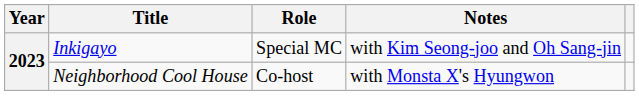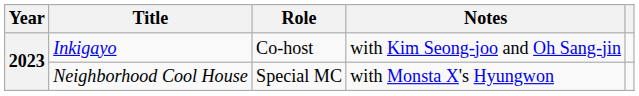 <table class="wikitable plainrowheaders sortable">
 <tr>
 <th scope="col">Year</th>
 <th scope="col">Title</th>
 <th scope="col">Role</th>
 <th scope="col">Notes</th>
 <th scope="col" class="unsortable"></th>
 </tr>
 <tr>
 <th scope="row" rowspan="2">2023</th>
 <td><em><a href='#'>Inkigayo</a></em></td>
-<td>Special MC</td>
+<td>Co-host</td>
 <td>with <a href='#'>Kim Seong-joo</a> and <a href='#'>Oh Sang-jin</a></td>
 <td style="text-align:center"></td>
 </tr>
 <tr>
 <td><em>Neighborhood Cool House</em></td>
-<td>Co-host</td>
+<td>Special MC</td>
 <td>with <a href='#'>Monsta X</a>'s <a href='#'>Hyungwon</a></td>
 <td style="text-align:center"></td>
 </tr>
 </table>
